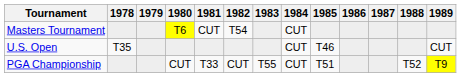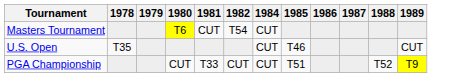 <table class="wikitable" style="font-size:95%;text-align:center;">
 <tr>
 <th>Tournament</th>
 <th>1978</th>
 <th>1979</th>
 <th>1980</th>
 <th>1981</th>
 <th>1982</th>
-<th>1983</th>
 <th>1984</th>
 <th>1985</th>
 <th>1986</th>
 <th>1987</th>
 <th>1988</th>
 <th>1989</th>
 </tr>
 <tr>
 <td align=left><a href='#'>Masters Tournament</a></td>
 <td style="background:#eeeeee;"></td>
 <td style="background:#eeeeee;"></td>
 <td style="background:yellow;">T6</td>
 <td>CUT</td>
 <td>T54</td>
-<td style="background:#eeeeee;"></td>
 <td>CUT</td>
 <td style="background:#eeeeee;"></td>
 <td style="background:#eeeeee;"></td>
 <td style="background:#eeeeee;"></td>
 <td style="background:#eeeeee;"></td>
 <td style="background:#eeeeee;"></td>
 </tr>
 <tr>
 <td align=left><a href='#'>U.S. Open</a></td>
 <td>T35</td>
-<td style="background:#eeeeee;"></td>
 <td style="background:#eeeeee;"></td>
 <td style="background:#eeeeee;"></td>
 <td style="background:#eeeeee;"></td>
 <td style="background:#eeeeee;"></td>
 <td>CUT</td>
 <td>T46</td>
 <td style="background:#eeeeee;"></td>
 <td style="background:#eeeeee;"></td>
 <td style="background:#eeeeee;"></td>
 <td>CUT</td>
 </tr>
 <tr>
 <td align=left><a href='#'>PGA Championship</a></td>
 <td style="background:#eeeeee;"></td>
 <td style="background:#eeeeee;"></td>
 <td>CUT</td>
 <td>T33</td>
 <td>CUT</td>
-<td>T55</td>
 <td>CUT</td>
 <td>T51</td>
 <td style="background:#eeeeee;"></td>
 <td style="background:#eeeeee;"></td>
 <td>T52</td>
 <td style="background:yellow;">T9</td>
 </tr>
 </table>
